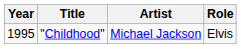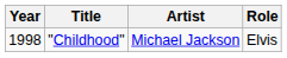 <table class="wikitable sortable">
 <tr>
 <th>Year</th>
 <th>Title</th>
 <th>Artist</th>
 <th>Role</th>
 </tr>
 <tr>
-<td>1995</td>
+<td>1998</td>
 <td>"<a href='#'>Childhood</a>"</td>
 <td><a href='#'>Michael Jackson</a></td>
 <td>Elvis</td>
 </tr>
 </table>
